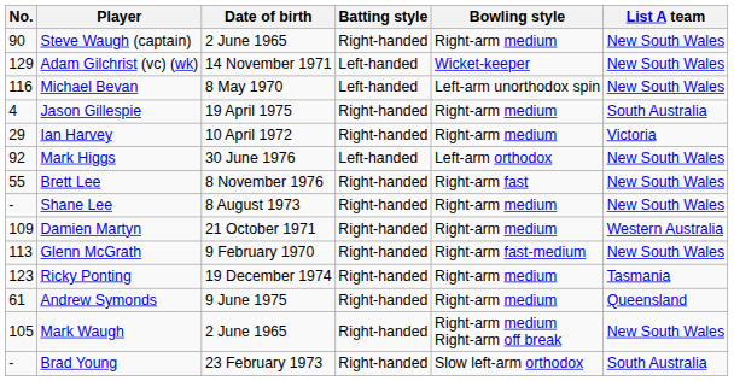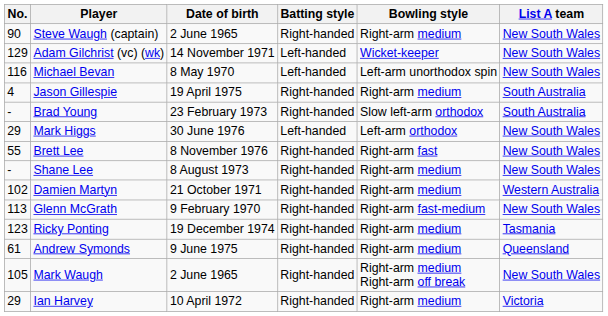 <table class="wikitable">
 <tr>
 <th>No.</th>
 <th>Player</th>
 <th>Date of birth</th>
 <th>Batting style</th>
 <th>Bowling style</th>
 <th><a href='#'>List A</a> team</th>
 </tr>
 <tr>
 <td>90</td>
 <td><a href='#'>Steve Waugh</a> (captain)</td>
 <td>2 June 1965</td>
 <td>Right-handed</td>
 <td>Right-arm <a href='#'>medium</a></td>
 <td><a href='#'>New South Wales</a></td>
 </tr>
 <tr>
 <td>129</td>
 <td><a href='#'>Adam Gilchrist</a> (vc) (<a href='#'>wk</a>)</td>
 <td>14 November 1971</td>
 <td>Left-handed</td>
 <td><a href='#'>Wicket-keeper</a></td>
 <td><a href='#'>New South Wales</a></td>
 </tr>
 <tr>
 <td>116</td>
 <td><a href='#'>Michael Bevan</a></td>
 <td>8 May 1970</td>
 <td>Left-handed</td>
 <td>Left-arm unorthodox spin</td>
 <td><a href='#'>New South Wales</a></td>
 </tr>
 <tr>
 <td>4</td>
 <td><a href='#'>Jason Gillespie</a></td>
 <td>19 April 1975</td>
 <td>Right-handed</td>
 <td>Right-arm <a href='#'>medium</a></td>
 <td><a href='#'>South Australia</a></td>
 </tr>
 <tr>
-<td>29</td>
-<td><a href='#'>Ian Harvey</a></td>
-<td>10 April 1972</td>
+<td>-</td>
+<td><a href='#'>Brad Young</a></td>
+<td>23 February 1973</td>
 <td>Right-handed</td>
-<td>Right-arm <a href='#'>medium</a></td>
-<td><a href='#'>Victoria</a></td>
+<td>Slow left-arm <a href='#'>orthodox</a></td>
+<td><a href='#'>South Australia</a></td>
 </tr>
 <tr>
-<td>92</td>
+<td>29</td>
 <td><a href='#'>Mark Higgs</a></td>
 <td>30 June 1976</td>
 <td>Left-handed</td>
 <td>Left-arm <a href='#'>orthodox</a></td>
 <td><a href='#'>New South Wales</a></td>
 </tr>
 <tr>
 <td>55</td>
 <td><a href='#'>Brett Lee</a></td>
 <td>8 November 1976</td>
 <td>Right-handed</td>
 <td>Right-arm <a href='#'>fast</a></td>
 <td><a href='#'>New South Wales</a></td>
 </tr>
 <tr>
 <td>-</td>
 <td><a href='#'>Shane Lee</a></td>
 <td>8 August 1973</td>
 <td>Right-handed</td>
 <td>Right-arm <a href='#'>medium</a></td>
 <td><a href='#'>New South Wales</a></td>
 </tr>
 <tr>
-<td>109</td>
+<td>102</td>
 <td><a href='#'>Damien Martyn</a></td>
 <td>21 October 1971</td>
 <td>Right-handed</td>
 <td>Right-arm <a href='#'>medium</a></td>
 <td><a href='#'>Western Australia</a></td>
 </tr>
 <tr>
 <td>113</td>
 <td><a href='#'>Glenn McGrath</a></td>
 <td>9 February 1970</td>
 <td>Right-handed</td>
 <td>Right-arm <a href='#'>fast-medium</a></td>
 <td><a href='#'>New South Wales</a></td>
 </tr>
 <tr>
 <td>123</td>
 <td><a href='#'>Ricky Ponting</a></td>
 <td>19 December 1974</td>
 <td>Right-handed</td>
 <td>Right-arm <a href='#'>medium</a></td>
 <td><a href='#'>Tasmania</a></td>
 </tr>
 <tr>
 <td>61</td>
 <td><a href='#'>Andrew Symonds</a></td>
 <td>9 June 1975</td>
 <td>Right-handed</td>
 <td>Right-arm <a href='#'>medium</a></td>
 <td><a href='#'>Queensland</a></td>
 </tr>
 <tr>
 <td>105</td>
 <td><a href='#'>Mark Waugh</a></td>
 <td>2 June 1965</td>
 <td>Right-handed</td>
 <td>Right-arm <a href='#'>medium</a><br>Right-arm <a href='#'>off break</a></td>
 <td><a href='#'>New South Wales</a></td>
 </tr>
 <tr>
-<td>-</td>
-<td><a href='#'>Brad Young</a></td>
-<td>23 February 1973</td>
+<td>29</td>
+<td><a href='#'>Ian Harvey</a></td>
+<td>10 April 1972</td>
 <td>Right-handed</td>
-<td>Slow left-arm <a href='#'>orthodox</a></td>
-<td><a href='#'>South Australia</a></td>
+<td>Right-arm <a href='#'>medium</a></td>
+<td><a href='#'>Victoria</a></td>
 </tr>
 </table>
